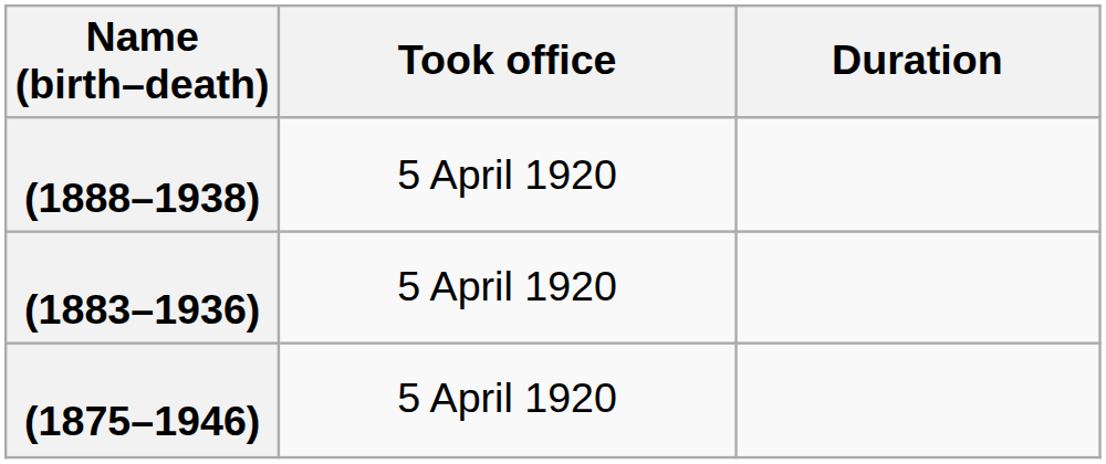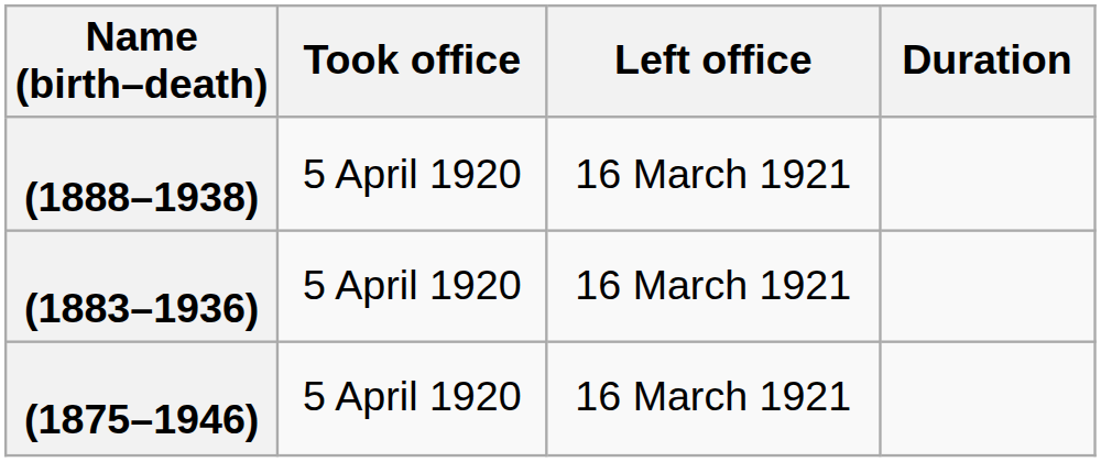 <table class="wikitable plainrowheaders sortable" style="text-align:center;" border="1">
 <tr>
 <th width=25%>Name<br>(birth–death)</th>
 <th scope="col">Took office</th>
+<th scope="col">Left office</th>
 <th scope="col">Duration</th>
 </tr>
 <tr>
 <th scope="row"><br>(1888–1938)</th>
 <td>5 April 1920</td>
+<td>16 March 1921</td>
 <td></td>
 </tr>
 <tr>
 <th scope="row"><br>(1883–1936)</th>
 <td>5 April 1920</td>
+<td>16 March 1921</td>
 <td></td>
 </tr>
 <tr>
 <th scope="row"><br>(1875–1946)</th>
 <td>5 April 1920</td>
+<td>16 March 1921</td>
 <td></td>
 </tr>
 </table>
